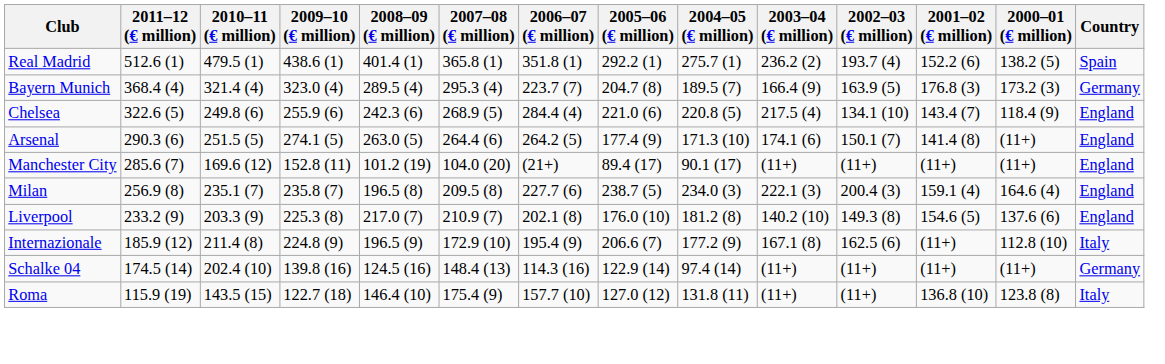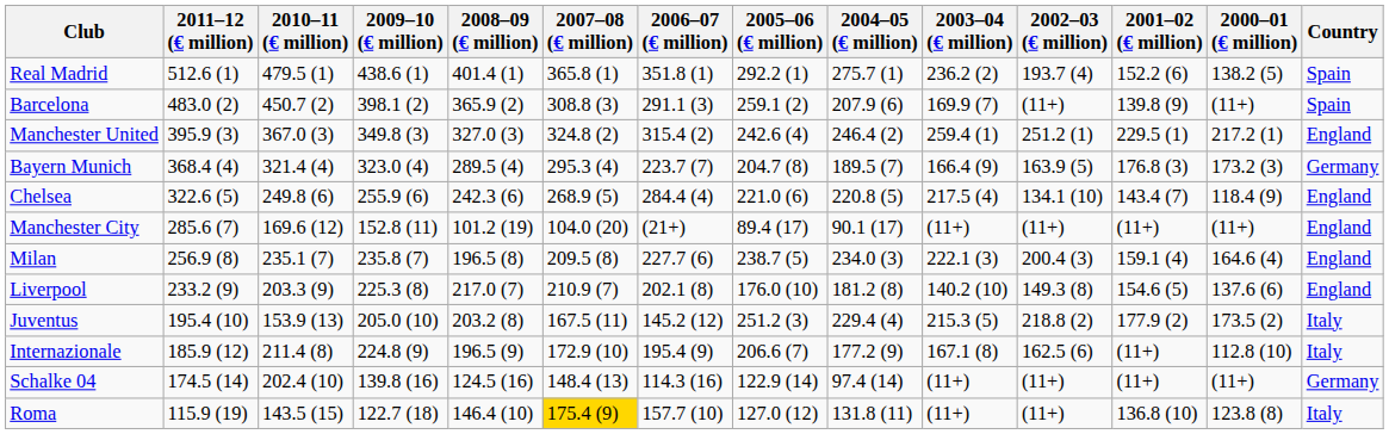 <table class="wikitable sortable">
 <tr>
 <th>Club</th>
 <th>2011–12 <br>(<a href='#'>€</a> million)</th>
 <th>2010–11 <br>(<a href='#'>€</a> million)</th>
 <th>2009–10 <br>(<a href='#'>€</a> million)</th>
 <th>2008–09 <br>(<a href='#'>€</a> million)</th>
 <th>2007–08 <br>(<a href='#'>€</a> million)</th>
 <th>2006–07 <br>(<a href='#'>€</a> million)</th>
 <th>2005–06 <br>(<a href='#'>€</a> million)</th>
 <th>2004–05 <br>(<a href='#'>€</a> million)</th>
 <th>2003–04 <br>(<a href='#'>€</a> million)</th>
 <th>2002–03 <br>(<a href='#'>€</a> million)</th>
 <th>2001–02 <br>(<a href='#'>€</a> million)</th>
 <th>2000–01 <br>(<a href='#'>€</a> million)</th>
 <th>Country</th>
 </tr>
 <tr>
 <td><a href='#'>Real Madrid</a></td>
 <td>512.6 (1)</td>
 <td>479.5 (1)</td>
 <td>438.6 (1)</td>
 <td>401.4 (1)</td>
 <td>365.8 (1)</td>
 <td>351.8 (1)</td>
 <td>292.2 (1)</td>
 <td>275.7 (1)</td>
 <td>236.2 (2)</td>
 <td>193.7 (4)</td>
 <td>152.2 (6)</td>
 <td>138.2 (5)</td>
 <td> <a href='#'>Spain</a></td>
 </tr>
 <tr>
+<td><a href='#'>Barcelona</a></td>
+<td>483.0 (2)</td>
+<td>450.7 (2)</td>
+<td>398.1 (2)</td>
+<td>365.9 (2)</td>
+<td>308.8 (3)</td>
+<td>291.1 (3)</td>
+<td>259.1 (2)</td>
+<td>207.9 (6)</td>
+<td>169.9 (7)</td>
+<td>(11+)</td>
+<td>139.8 (9)</td>
+<td>(11+)</td>
+<td> <a href='#'>Spain</a></td>
+</tr>
+<tr>
+<td><a href='#'>Manchester United</a></td>
+<td>395.9 (3)</td>
+<td>367.0 (3)</td>
+<td>349.8 (3)</td>
+<td>327.0 (3)</td>
+<td>324.8 (2)</td>
+<td>315.4 (2)</td>
+<td>242.6 (4)</td>
+<td>246.4 (2)</td>
+<td>259.4 (1)</td>
+<td>251.2 (1)</td>
+<td>229.5 (1)</td>
+<td>217.2 (1)</td>
+<td> <a href='#'>England</a></td>
+</tr>
+<tr>
 <td><a href='#'>Bayern Munich</a></td>
 <td>368.4 (4)</td>
 <td>321.4 (4)</td>
 <td>323.0 (4)</td>
 <td>289.5 (4)</td>
 <td>295.3 (4)</td>
 <td>223.7 (7)</td>
 <td>204.7 (8)</td>
 <td>189.5 (7)</td>
 <td>166.4 (9)</td>
 <td>163.9 (5)</td>
 <td>176.8 (3)</td>
 <td>173.2 (3)</td>
 <td> <a href='#'>Germany</a></td>
 </tr>
 <tr>
 <td><a href='#'>Chelsea</a></td>
 <td>322.6 (5)</td>
 <td>249.8 (6)</td>
 <td>255.9 (6)</td>
 <td>242.3 (6)</td>
 <td>268.9 (5)</td>
 <td>284.4 (4)</td>
 <td>221.0 (6)</td>
 <td>220.8 (5)</td>
 <td>217.5 (4)</td>
 <td>134.1 (10)</td>
 <td>143.4 (7)</td>
 <td>118.4 (9)</td>
-<td> <a href='#'>England</a></td>
-</tr>
-<tr>
-<td><a href='#'>Arsenal</a></td>
-<td>290.3 (6)</td>
-<td>251.5 (5)</td>
-<td>274.1 (5)</td>
-<td>263.0 (5)</td>
-<td>264.4 (6)</td>
-<td>264.2 (5)</td>
-<td>177.4 (9)</td>
-<td>171.3 (10)</td>
-<td>174.1 (6)</td>
-<td>150.1 (7)</td>
-<td>141.4 (8)</td>
-<td>(11+)</td>
 <td> <a href='#'>England</a></td>
 </tr>
 <tr>
 <td><a href='#'>Manchester City</a></td>
 <td>285.6 (7)</td>
 <td>169.6 (12)</td>
 <td>152.8 (11)</td>
 <td>101.2 (19)</td>
 <td>104.0 (20)</td>
 <td>(21+)</td>
 <td>89.4 (17)</td>
 <td>90.1 (17)</td>
 <td>(11+)</td>
 <td>(11+)</td>
 <td>(11+)</td>
 <td>(11+)</td>
 <td> <a href='#'>England</a></td>
 </tr>
 <tr>
 <td><a href='#'>Milan</a></td>
 <td>256.9 (8)</td>
 <td>235.1 (7)</td>
 <td>235.8 (7)</td>
 <td>196.5 (8)</td>
 <td>209.5 (8)</td>
 <td>227.7 (6)</td>
 <td>238.7 (5)</td>
 <td>234.0 (3)</td>
 <td>222.1 (3)</td>
 <td>200.4 (3)</td>
 <td>159.1 (4)</td>
 <td>164.6 (4)</td>
 <td> <a href='#'>England</a></td>
 </tr>
 <tr>
 <td><a href='#'>Liverpool</a></td>
 <td>233.2 (9)</td>
 <td>203.3 (9)</td>
 <td>225.3 (8)</td>
 <td>217.0 (7)</td>
 <td>210.9 (7)</td>
 <td>202.1 (8)</td>
 <td>176.0 (10)</td>
 <td>181.2 (8)</td>
 <td>140.2 (10)</td>
 <td>149.3 (8)</td>
 <td>154.6 (5)</td>
 <td>137.6 (6)</td>
 <td> <a href='#'>England</a></td>
 </tr>
 <tr>
+<td><a href='#'>Juventus</a></td>
+<td>195.4 (10)</td>
+<td>153.9 (13)</td>
+<td>205.0 (10)</td>
+<td>203.2 (8)</td>
+<td>167.5 (11)</td>
+<td>145.2 (12)</td>
+<td>251.2 (3)</td>
+<td>229.4 (4)</td>
+<td>215.3 (5)</td>
+<td>218.8 (2)</td>
+<td>177.9 (2)</td>
+<td>173.5 (2)</td>
+<td> <a href='#'>Italy</a></td>
+</tr>
+<tr>
 <td><a href='#'>Internazionale</a></td>
 <td>185.9 (12)</td>
 <td>211.4 (8)</td>
 <td>224.8 (9)</td>
 <td>196.5 (9)</td>
 <td>172.9 (10)</td>
 <td>195.4 (9)</td>
 <td>206.6 (7)</td>
 <td>177.2 (9)</td>
 <td>167.1 (8)</td>
 <td>162.5 (6)</td>
 <td>(11+)</td>
 <td>112.8 (10)</td>
 <td> <a href='#'>Italy</a></td>
 </tr>
 <tr>
 <td><a href='#'>Schalke 04</a></td>
 <td>174.5 (14)</td>
 <td>202.4 (10)</td>
 <td>139.8 (16)</td>
 <td>124.5 (16)</td>
 <td>148.4 (13)</td>
 <td>114.3 (16)</td>
 <td>122.9 (14)</td>
 <td>97.4 (14)</td>
 <td>(11+)</td>
 <td>(11+)</td>
 <td>(11+)</td>
 <td>(11+)</td>
 <td> <a href='#'>Germany</a></td>
 </tr>
 <tr>
 <td><a href='#'>Roma</a></td>
 <td>115.9 (19)</td>
 <td>143.5 (15)</td>
 <td>122.7 (18)</td>
 <td>146.4 (10)</td>
-<td>175.4 (9)</td>
+<td style="background: gold;">175.4 (9)</td>
 <td>157.7 (10)</td>
 <td>127.0 (12)</td>
 <td>131.8 (11)</td>
 <td>(11+)</td>
 <td>(11+)</td>
 <td>136.8 (10)</td>
 <td>123.8 (8)</td>
 <td> <a href='#'>Italy</a></td>
 </tr>
 </table>
